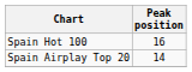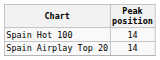 <table class="wikitable">
 <tr>
 <th>Chart</th>
 <th>Peak<br>position</th>
 </tr>
 <tr>
 <td>Spain Hot 100</td>
-<td align="center">16</td>
+<td align="center">14</td>
 </tr>
 <tr>
 <td>Spain Airplay Top 20</td>
 <td align="center">14</td>
 </tr>
 <tr>
 </tr>
 </table>
